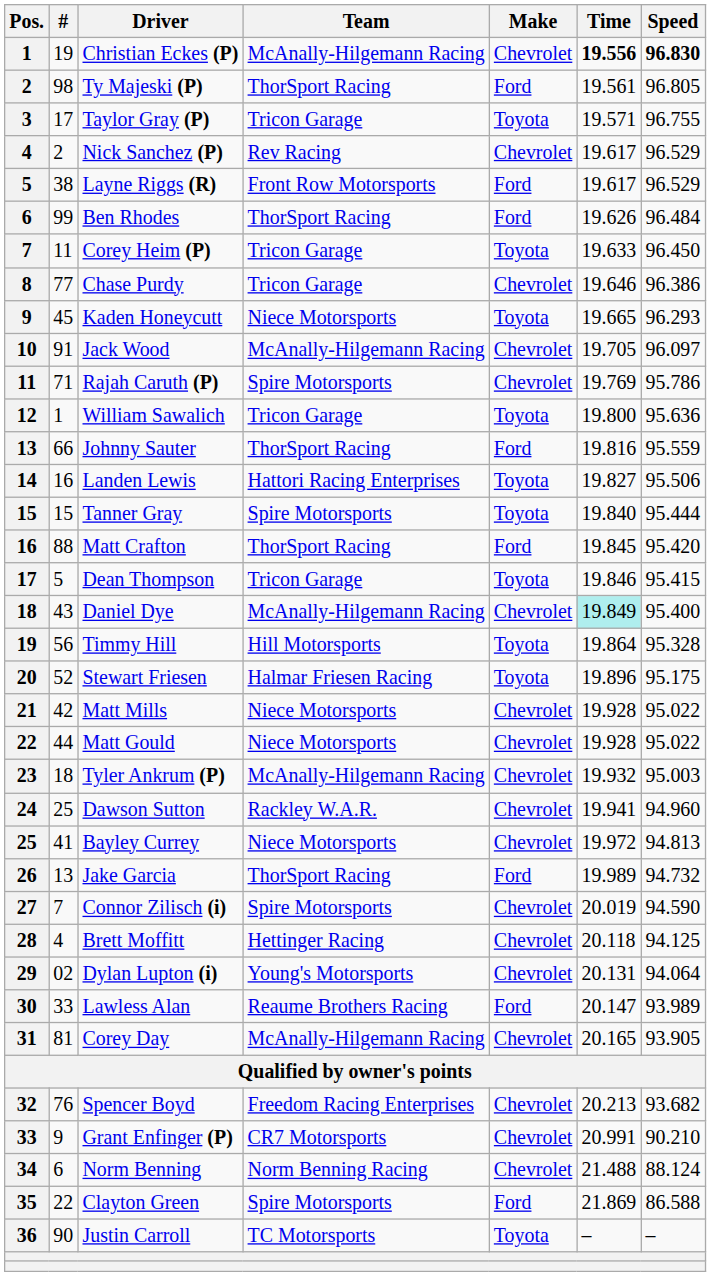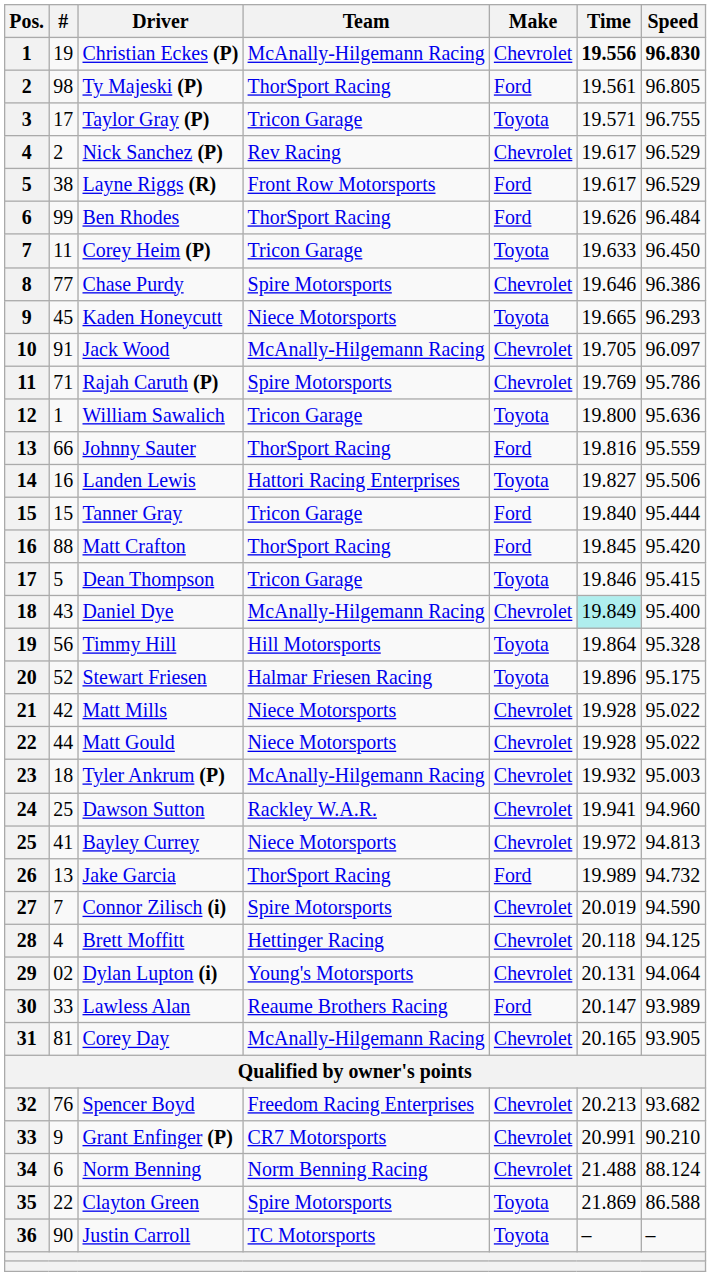 <table class="wikitable" style="font-size:95%">
 <tr>
 <th>Pos.</th>
 <th>#</th>
 <th>Driver</th>
 <th>Team</th>
 <th>Make</th>
 <th>Time</th>
 <th>Speed</th>
 </tr>
 <tr>
 <th>1</th>
 <td>19</td>
 <td><a href='#'>Christian Eckes</a> <strong>(P)</strong></td>
 <td><a href='#'>McAnally-Hilgemann Racing</a></td>
 <td><a href='#'>Chevrolet</a></td>
 <td><strong>19.556</strong></td>
 <td><strong>96.830</strong></td>
 </tr>
 <tr>
 <th>2</th>
 <td>98</td>
 <td><a href='#'>Ty Majeski</a> <strong>(P)</strong></td>
 <td><a href='#'>ThorSport Racing</a></td>
 <td><a href='#'>Ford</a></td>
 <td>19.561</td>
 <td>96.805</td>
 </tr>
 <tr>
 <th>3</th>
 <td>17</td>
 <td><a href='#'>Taylor Gray</a> <strong>(P)</strong></td>
 <td><a href='#'>Tricon Garage</a></td>
 <td><a href='#'>Toyota</a></td>
 <td>19.571</td>
 <td>96.755</td>
 </tr>
 <tr>
 <th>4</th>
 <td>2</td>
 <td><a href='#'>Nick Sanchez</a> <strong>(P)</strong></td>
 <td><a href='#'>Rev Racing</a></td>
 <td><a href='#'>Chevrolet</a></td>
 <td>19.617</td>
 <td>96.529</td>
 </tr>
 <tr>
 <th>5</th>
 <td>38</td>
 <td><a href='#'>Layne Riggs</a> <strong>(R)</strong></td>
 <td><a href='#'>Front Row Motorsports</a></td>
 <td><a href='#'>Ford</a></td>
 <td>19.617</td>
 <td>96.529</td>
 </tr>
 <tr>
 <th>6</th>
 <td>99</td>
 <td><a href='#'>Ben Rhodes</a></td>
 <td><a href='#'>ThorSport Racing</a></td>
 <td><a href='#'>Ford</a></td>
 <td>19.626</td>
 <td>96.484</td>
 </tr>
 <tr>
 <th>7</th>
 <td>11</td>
 <td><a href='#'>Corey Heim</a> <strong>(P)</strong></td>
 <td><a href='#'>Tricon Garage</a></td>
 <td><a href='#'>Toyota</a></td>
 <td>19.633</td>
 <td>96.450</td>
 </tr>
 <tr>
 <th>8</th>
 <td>77</td>
 <td><a href='#'>Chase Purdy</a></td>
-<td><a href='#'>Tricon Garage</a></td>
+<td><a href='#'>Spire Motorsports</a></td>
 <td><a href='#'>Chevrolet</a></td>
 <td>19.646</td>
 <td>96.386</td>
 </tr>
 <tr>
 <th>9</th>
 <td>45</td>
 <td><a href='#'>Kaden Honeycutt</a></td>
 <td><a href='#'>Niece Motorsports</a></td>
 <td><a href='#'>Toyota</a></td>
 <td>19.665</td>
 <td>96.293</td>
 </tr>
 <tr>
 <th>10</th>
 <td>91</td>
 <td><a href='#'>Jack Wood</a></td>
 <td><a href='#'>McAnally-Hilgemann Racing</a></td>
 <td><a href='#'>Chevrolet</a></td>
 <td>19.705</td>
 <td>96.097</td>
 </tr>
 <tr>
 <th>11</th>
 <td>71</td>
 <td><a href='#'>Rajah Caruth</a> <strong>(P)</strong></td>
 <td><a href='#'>Spire Motorsports</a></td>
 <td><a href='#'>Chevrolet</a></td>
 <td>19.769</td>
 <td>95.786</td>
 </tr>
 <tr>
 <th>12</th>
 <td>1</td>
 <td><a href='#'>William Sawalich</a></td>
 <td><a href='#'>Tricon Garage</a></td>
 <td><a href='#'>Toyota</a></td>
 <td>19.800</td>
 <td>95.636</td>
 </tr>
 <tr>
 <th>13</th>
 <td>66</td>
 <td><a href='#'>Johnny Sauter</a></td>
 <td><a href='#'>ThorSport Racing</a></td>
 <td><a href='#'>Ford</a></td>
 <td>19.816</td>
 <td>95.559</td>
 </tr>
 <tr>
 <th>14</th>
 <td>16</td>
 <td><a href='#'>Landen Lewis</a></td>
 <td><a href='#'>Hattori Racing Enterprises</a></td>
 <td><a href='#'>Toyota</a></td>
 <td>19.827</td>
 <td>95.506</td>
 </tr>
 <tr>
 <th>15</th>
 <td>15</td>
 <td><a href='#'>Tanner Gray</a></td>
-<td><a href='#'>Spire Motorsports</a></td>
-<td><a href='#'>Toyota</a></td>
+<td><a href='#'>Tricon Garage</a></td>
+<td><a href='#'>Ford</a></td>
 <td>19.840</td>
 <td>95.444</td>
 </tr>
 <tr>
 <th>16</th>
 <td>88</td>
 <td><a href='#'>Matt Crafton</a></td>
 <td><a href='#'>ThorSport Racing</a></td>
 <td><a href='#'>Ford</a></td>
 <td>19.845</td>
 <td>95.420</td>
 </tr>
 <tr>
 <th>17</th>
 <td>5</td>
 <td><a href='#'>Dean Thompson</a></td>
 <td><a href='#'>Tricon Garage</a></td>
 <td><a href='#'>Toyota</a></td>
 <td>19.846</td>
 <td>95.415</td>
 </tr>
 <tr>
 <th>18</th>
 <td>43</td>
 <td><a href='#'>Daniel Dye</a></td>
 <td><a href='#'>McAnally-Hilgemann Racing</a></td>
 <td><a href='#'>Chevrolet</a></td>
 <td style="background: paleturquoise;">19.849</td>
 <td>95.400</td>
 </tr>
 <tr>
 <th>19</th>
 <td>56</td>
 <td><a href='#'>Timmy Hill</a></td>
 <td><a href='#'>Hill Motorsports</a></td>
 <td><a href='#'>Toyota</a></td>
 <td>19.864</td>
 <td>95.328</td>
 </tr>
 <tr>
 <th>20</th>
 <td>52</td>
 <td><a href='#'>Stewart Friesen</a></td>
 <td><a href='#'>Halmar Friesen Racing</a></td>
 <td><a href='#'>Toyota</a></td>
 <td>19.896</td>
 <td>95.175</td>
 </tr>
 <tr>
 <th>21</th>
 <td>42</td>
 <td><a href='#'>Matt Mills</a></td>
 <td><a href='#'>Niece Motorsports</a></td>
 <td><a href='#'>Chevrolet</a></td>
 <td>19.928</td>
 <td>95.022</td>
 </tr>
 <tr>
 <th>22</th>
 <td>44</td>
 <td><a href='#'>Matt Gould</a></td>
 <td><a href='#'>Niece Motorsports</a></td>
 <td><a href='#'>Chevrolet</a></td>
 <td>19.928</td>
 <td>95.022</td>
 </tr>
 <tr>
 <th>23</th>
 <td>18</td>
 <td><a href='#'>Tyler Ankrum</a> <strong>(P)</strong></td>
 <td><a href='#'>McAnally-Hilgemann Racing</a></td>
 <td><a href='#'>Chevrolet</a></td>
 <td>19.932</td>
 <td>95.003</td>
 </tr>
 <tr>
 <th>24</th>
 <td>25</td>
 <td><a href='#'>Dawson Sutton</a></td>
 <td><a href='#'>Rackley W.A.R.</a></td>
 <td><a href='#'>Chevrolet</a></td>
 <td>19.941</td>
 <td>94.960</td>
 </tr>
 <tr>
 <th>25</th>
 <td>41</td>
 <td><a href='#'>Bayley Currey</a></td>
 <td><a href='#'>Niece Motorsports</a></td>
 <td><a href='#'>Chevrolet</a></td>
 <td>19.972</td>
 <td>94.813</td>
 </tr>
 <tr>
 <th>26</th>
 <td>13</td>
 <td><a href='#'>Jake Garcia</a></td>
 <td><a href='#'>ThorSport Racing</a></td>
 <td><a href='#'>Ford</a></td>
 <td>19.989</td>
 <td>94.732</td>
 </tr>
 <tr>
 <th>27</th>
 <td>7</td>
 <td><a href='#'>Connor Zilisch</a> <strong>(i)</strong></td>
 <td><a href='#'>Spire Motorsports</a></td>
 <td><a href='#'>Chevrolet</a></td>
 <td>20.019</td>
 <td>94.590</td>
 </tr>
 <tr>
 <th>28</th>
 <td>4</td>
 <td><a href='#'>Brett Moffitt</a></td>
 <td><a href='#'>Hettinger Racing</a></td>
 <td><a href='#'>Chevrolet</a></td>
 <td>20.118</td>
 <td>94.125</td>
 </tr>
 <tr>
 <th>29</th>
 <td>02</td>
 <td><a href='#'>Dylan Lupton</a> <strong>(i)</strong></td>
 <td><a href='#'>Young's Motorsports</a></td>
 <td><a href='#'>Chevrolet</a></td>
 <td>20.131</td>
 <td>94.064</td>
 </tr>
 <tr>
 <th>30</th>
 <td>33</td>
 <td><a href='#'>Lawless Alan</a></td>
 <td><a href='#'>Reaume Brothers Racing</a></td>
 <td><a href='#'>Ford</a></td>
 <td>20.147</td>
 <td>93.989</td>
 </tr>
 <tr>
 <th>31</th>
 <td>81</td>
 <td><a href='#'>Corey Day</a></td>
 <td><a href='#'>McAnally-Hilgemann Racing</a></td>
 <td><a href='#'>Chevrolet</a></td>
 <td>20.165</td>
 <td>93.905</td>
 </tr>
 <tr>
 <th colspan="7">Qualified by owner's points</th>
 </tr>
 <tr>
 <th>32</th>
 <td>76</td>
 <td><a href='#'>Spencer Boyd</a></td>
 <td><a href='#'>Freedom Racing Enterprises</a></td>
 <td><a href='#'>Chevrolet</a></td>
 <td>20.213</td>
 <td>93.682</td>
 </tr>
 <tr>
 <th>33</th>
 <td>9</td>
 <td><a href='#'>Grant Enfinger</a> <strong>(P)</strong></td>
 <td><a href='#'>CR7 Motorsports</a></td>
 <td><a href='#'>Chevrolet</a></td>
 <td>20.991</td>
 <td>90.210</td>
 </tr>
 <tr>
 <th>34</th>
 <td>6</td>
 <td><a href='#'>Norm Benning</a></td>
 <td><a href='#'>Norm Benning Racing</a></td>
 <td><a href='#'>Chevrolet</a></td>
 <td>21.488</td>
 <td>88.124</td>
 </tr>
 <tr>
 <th>35</th>
 <td>22</td>
 <td><a href='#'>Clayton Green</a></td>
 <td><a href='#'>Spire Motorsports</a></td>
-<td><a href='#'>Ford</a></td>
+<td><a href='#'>Toyota</a></td>
 <td>21.869</td>
 <td>86.588</td>
 </tr>
 <tr>
 <th>36</th>
 <td>90</td>
 <td><a href='#'>Justin Carroll</a></td>
 <td><a href='#'>TC Motorsports</a></td>
 <td><a href='#'>Toyota</a></td>
 <td>–</td>
 <td>–</td>
 </tr>
 <tr>
 <th colspan="7"></th>
 </tr>
 <tr>
 <th colspan="7"></th>
 </tr>
 </table>
